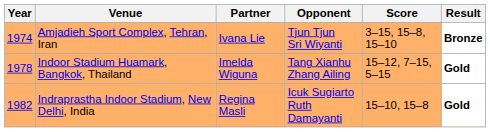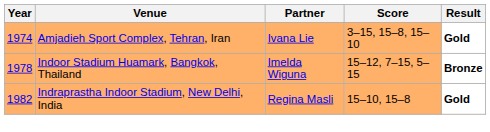 <table class="sortable wikitable" style="font-size: 90%;">
 <tr>
 <th>Year</th>
 <th>Venue</th>
 <th>Partner</th>
-<th>Opponent</th>
 <th>Score</th>
 <th>Result</th>
 </tr>
 <tr style="background:#FFB069">
 <td align="center"><a href='#'>1974</a></td>
 <td align="left"><a href='#'>Amjadieh Sport Complex</a>, <a href='#'>Tehran</a>, Iran</td>
 <td align="left"> <a href='#'>Ivana Lie</a></td>
-<td align="left"> <a href='#'>Tjun Tjun</a><br> <a href='#'>Sri Wiyanti</a></td>
 <td align="left">3–15, 15–8, 15–10</td>
-<td style="text-align:left; background:white"> <strong>Bronze</strong></td>
+<td style="text-align:left; background:white"> <strong>Gold</strong></td>
 </tr>
 <tr style="background:#FFB069">
 <td align="center"><a href='#'>1978</a></td>
 <td align="left"><a href='#'>Indoor Stadium Huamark</a>, <a href='#'>Bangkok</a>, Thailand</td>
 <td align="left"> <a href='#'>Imelda Wiguna</a></td>
-<td align="left"> <a href='#'>Tang Xianhu</a><br> <a href='#'>Zhang Ailing</a></td>
 <td align="left">15–12, 7–15, 5–15</td>
-<td style="text-align:left; background:white"> <strong>Gold</strong></td>
+<td style="text-align:left; background:white"> <strong>Bronze</strong></td>
 </tr>
 <tr style="background:#FFB069">
 <td align="center"><a href='#'>1982</a></td>
 <td align="left"><a href='#'>Indraprastha Indoor Stadium</a>, <a href='#'>New Delhi</a>, India</td>
 <td align="left"> <a href='#'>Regina Masli</a></td>
-<td align="left"> <a href='#'>Icuk Sugiarto</a><br> <a href='#'>Ruth Damayanti</a></td>
 <td align="left">15–10, 15–8</td>
 <td style="text-align:left; background:white"> <strong>Gold</strong></td>
 </tr>
 </table>
